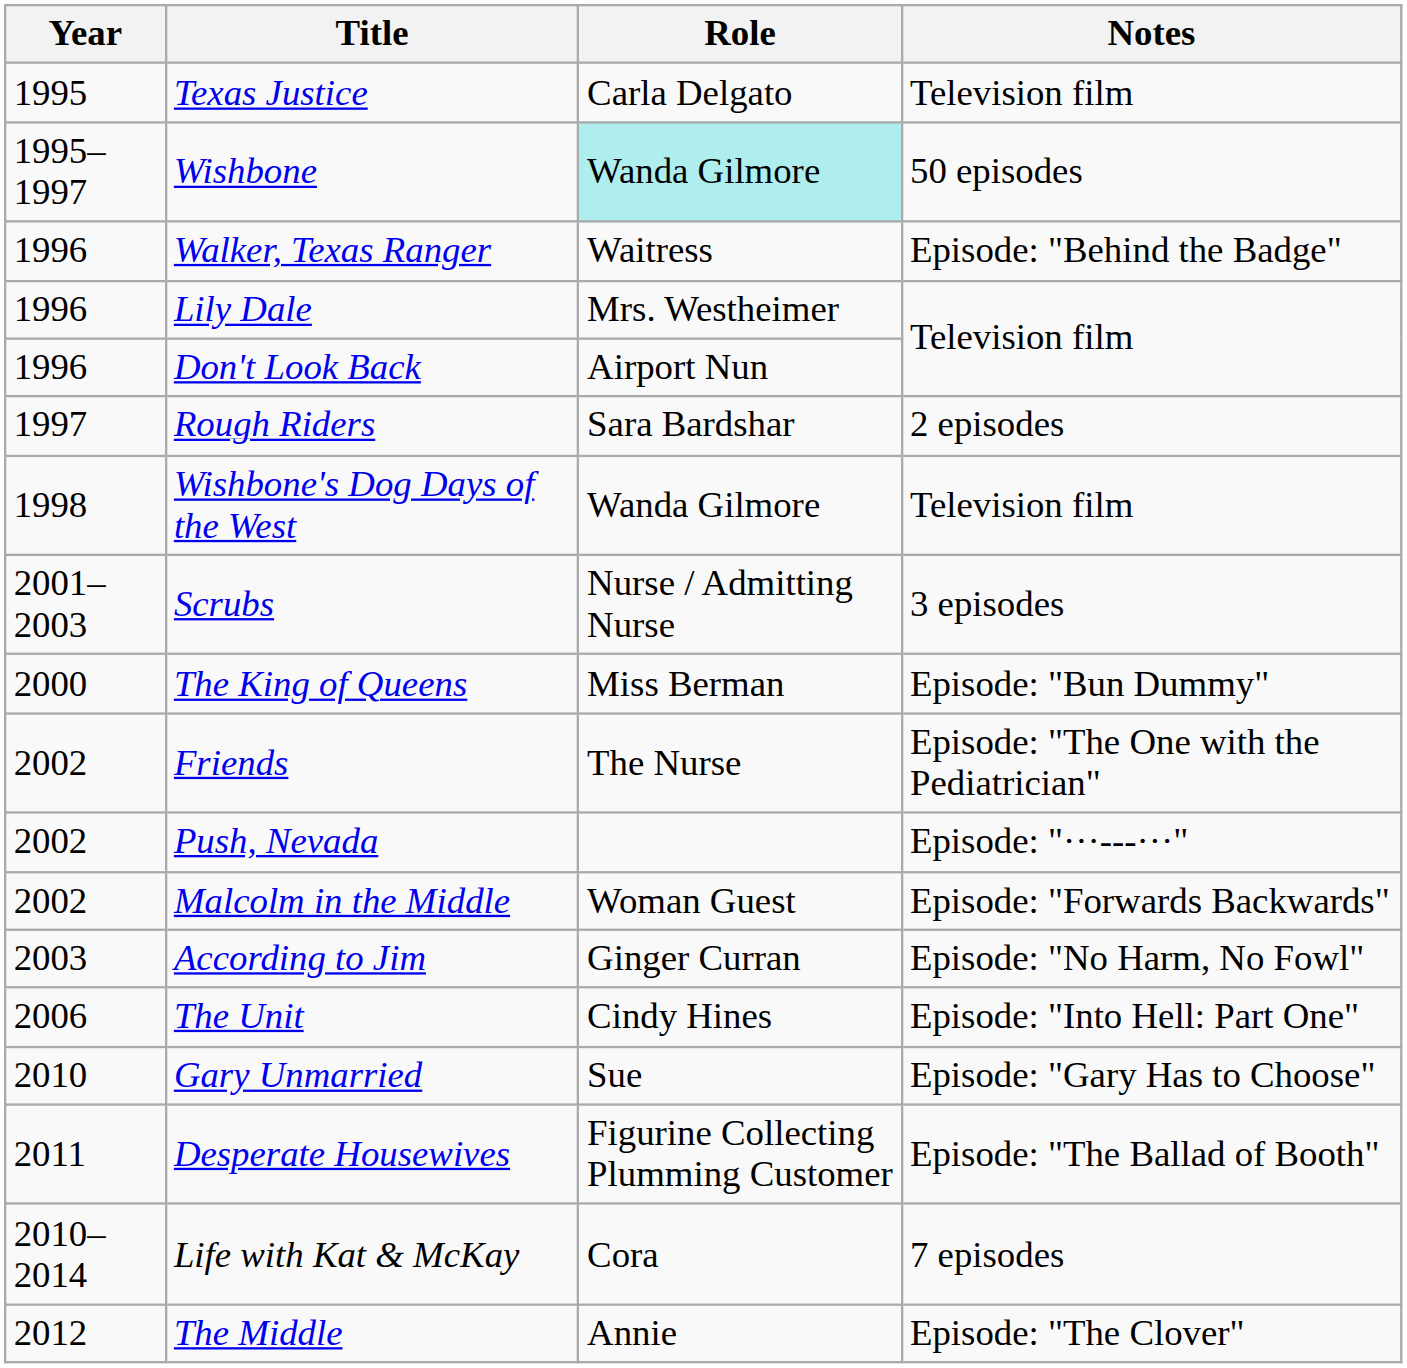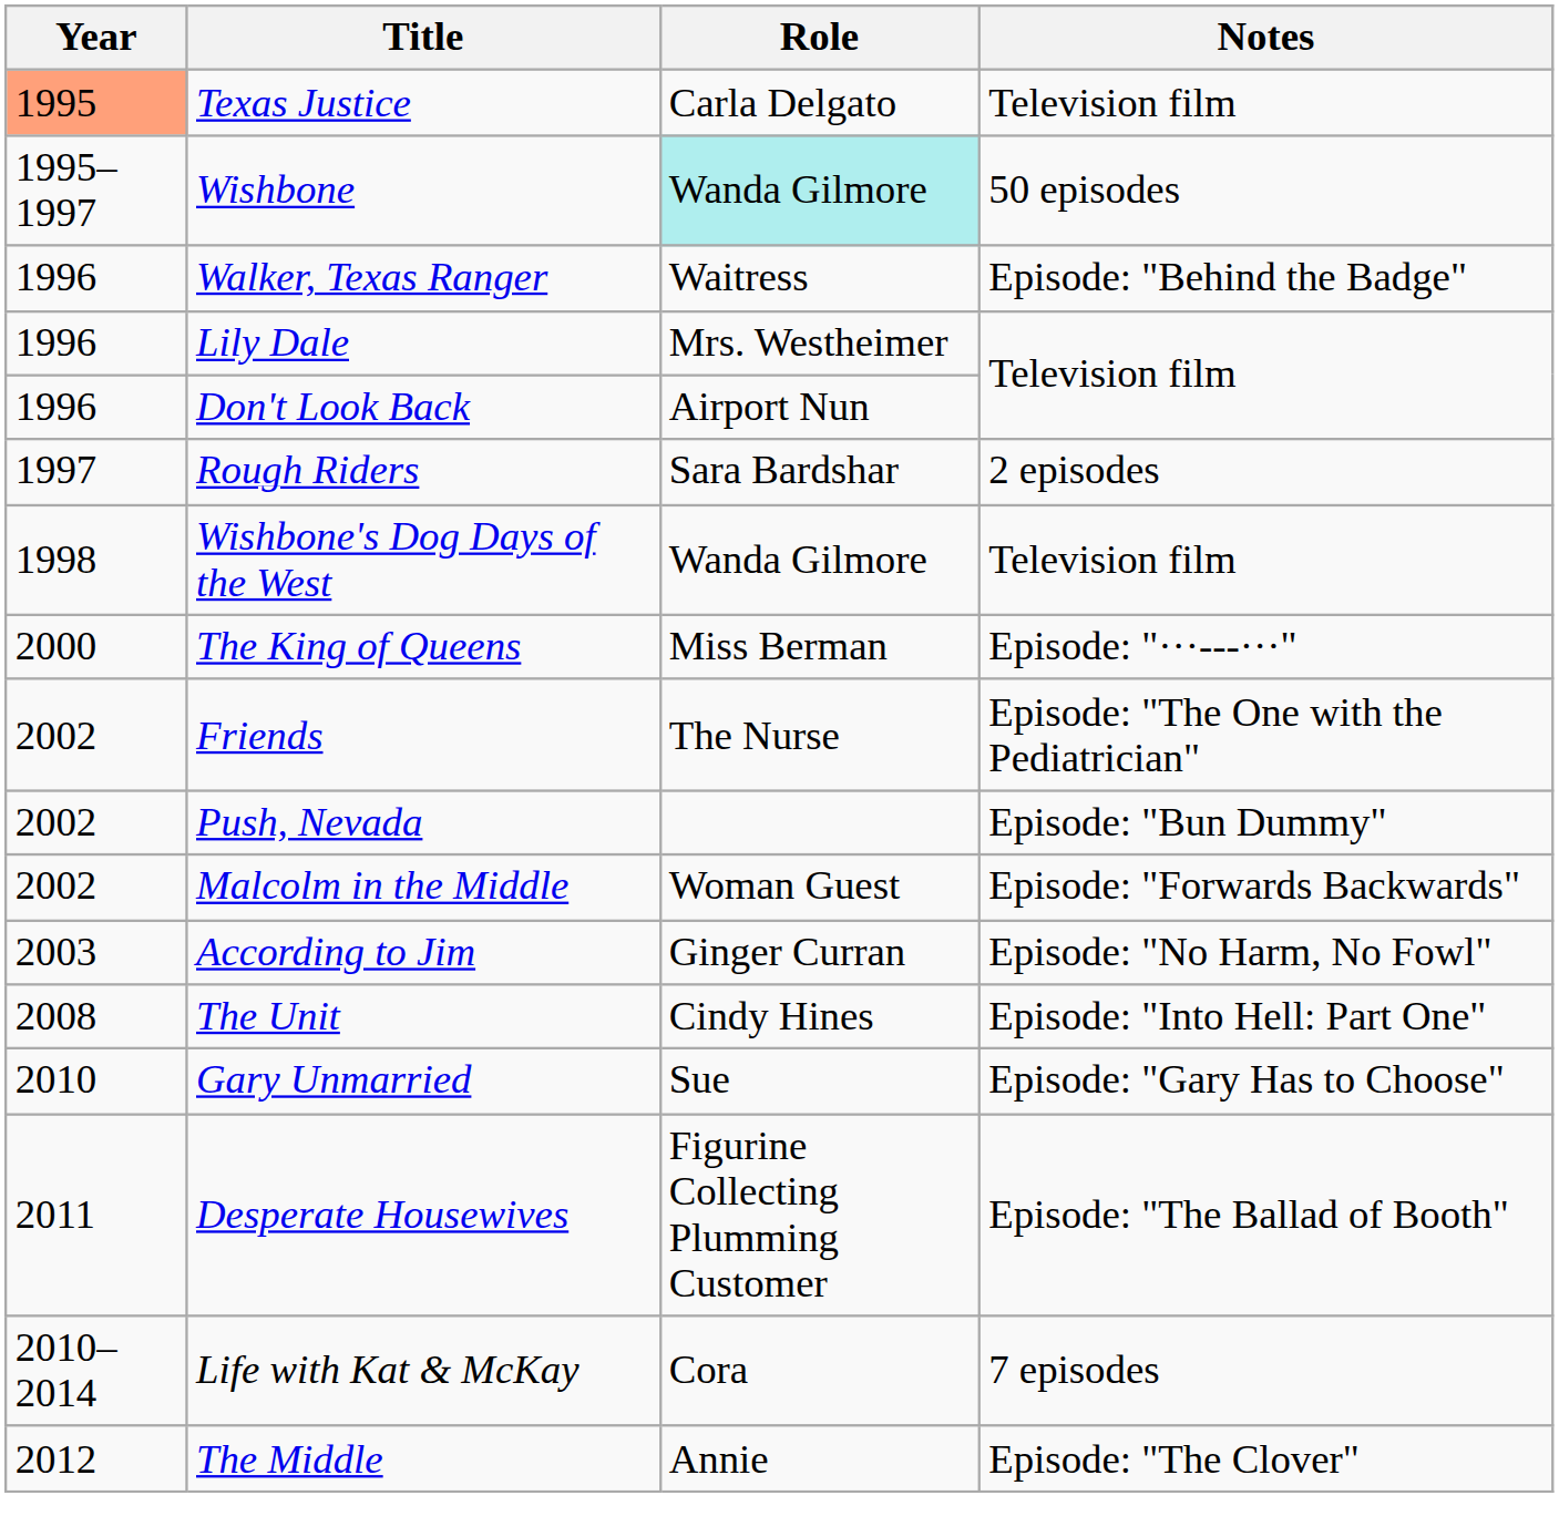 <table class="wikitable sortable">
 <tr>
 <th>Year</th>
 <th>Title</th>
 <th>Role</th>
 <th>Notes</th>
 </tr>
 <tr>
-<td>1995</td>
+<td style="background: lightsalmon;">1995</td>
 <td><em><a href='#'>Texas Justice</a></em></td>
 <td>Carla Delgato</td>
 <td>Television film</td>
 </tr>
 <tr>
 <td>1995–1997</td>
 <td><a href='#'><em>Wishbone</em></a></td>
 <td style="background: paleturquoise;">Wanda Gilmore</td>
 <td>50 episodes</td>
 </tr>
 <tr>
 <td>1996</td>
 <td><em><a href='#'>Walker, Texas Ranger</a></em></td>
 <td>Waitress</td>
 <td>Episode: "Behind the Badge"</td>
 </tr>
 <tr>
 <td>1996</td>
 <td><em><a href='#'>Lily Dale</a></em></td>
 <td>Mrs. Westheimer</td>
 <td rowspan="2">Television film</td>
 </tr>
 <tr>
 <td>1996</td>
 <td><a href='#'><em>Don't Look Back</em></a></td>
 <td>Airport Nun</td>
 </tr>
 <tr>
 <td>1997</td>
 <td><a href='#'><em>Rough Riders</em></a></td>
 <td>Sara Bardshar</td>
 <td>2 episodes</td>
 </tr>
 <tr>
 <td>1998</td>
 <td><em><a href='#'>Wishbone's Dog Days of the West</a></em></td>
 <td>Wanda Gilmore</td>
 <td>Television film</td>
 </tr>
 <tr>
-<td>2001–2003</td>
-<td><a href='#'><em>Scrubs</em></a></td>
-<td>Nurse / Admitting Nurse</td>
-<td>3 episodes</td>
-</tr>
-<tr>
 <td>2000</td>
 <td><em><a href='#'>The King of Queens</a></em></td>
 <td>Miss Berman</td>
-<td>Episode: "Bun Dummy"</td>
+<td>Episode: "···---···"</td>
 </tr>
 <tr>
 <td>2002</td>
 <td><em><a href='#'>Friends</a></em></td>
 <td>The Nurse</td>
 <td>Episode: "The One with the Pediatrician"</td>
 </tr>
 <tr>
 <td>2002</td>
 <td><em><a href='#'>Push, Nevada</a></em></td>
 <td></td>
-<td>Episode: "···---···"</td>
+<td>Episode: "Bun Dummy"</td>
 </tr>
 <tr>
 <td>2002</td>
 <td><em><a href='#'>Malcolm in the Middle</a></em></td>
 <td>Woman Guest</td>
 <td>Episode: "Forwards Backwards"</td>
 </tr>
 <tr>
 <td>2003</td>
 <td><em><a href='#'>According to Jim</a></em></td>
 <td>Ginger Curran</td>
 <td>Episode: "No Harm, No Fowl"</td>
 </tr>
 <tr>
-<td>2006</td>
+<td>2008</td>
 <td><em><a href='#'>The Unit</a></em></td>
 <td>Cindy Hines</td>
 <td>Episode: "Into Hell: Part One"</td>
 </tr>
 <tr>
 <td>2010</td>
 <td><em><a href='#'>Gary Unmarried</a></em></td>
 <td>Sue</td>
 <td>Episode: "Gary Has to Choose"</td>
 </tr>
 <tr>
 <td>2011</td>
 <td><em><a href='#'>Desperate Housewives</a></em></td>
 <td>Figurine Collecting<br>Plumming Customer</td>
 <td>Episode: "The Ballad of Booth"</td>
 </tr>
 <tr>
 <td>2010–2014</td>
 <td><em>Life with Kat & McKay</em></td>
 <td>Cora</td>
 <td>7 episodes</td>
 </tr>
 <tr>
 <td>2012</td>
 <td><a href='#'><em>The Middle</em></a></td>
 <td>Annie</td>
 <td>Episode: "The Clover"</td>
 </tr>
 </table>
